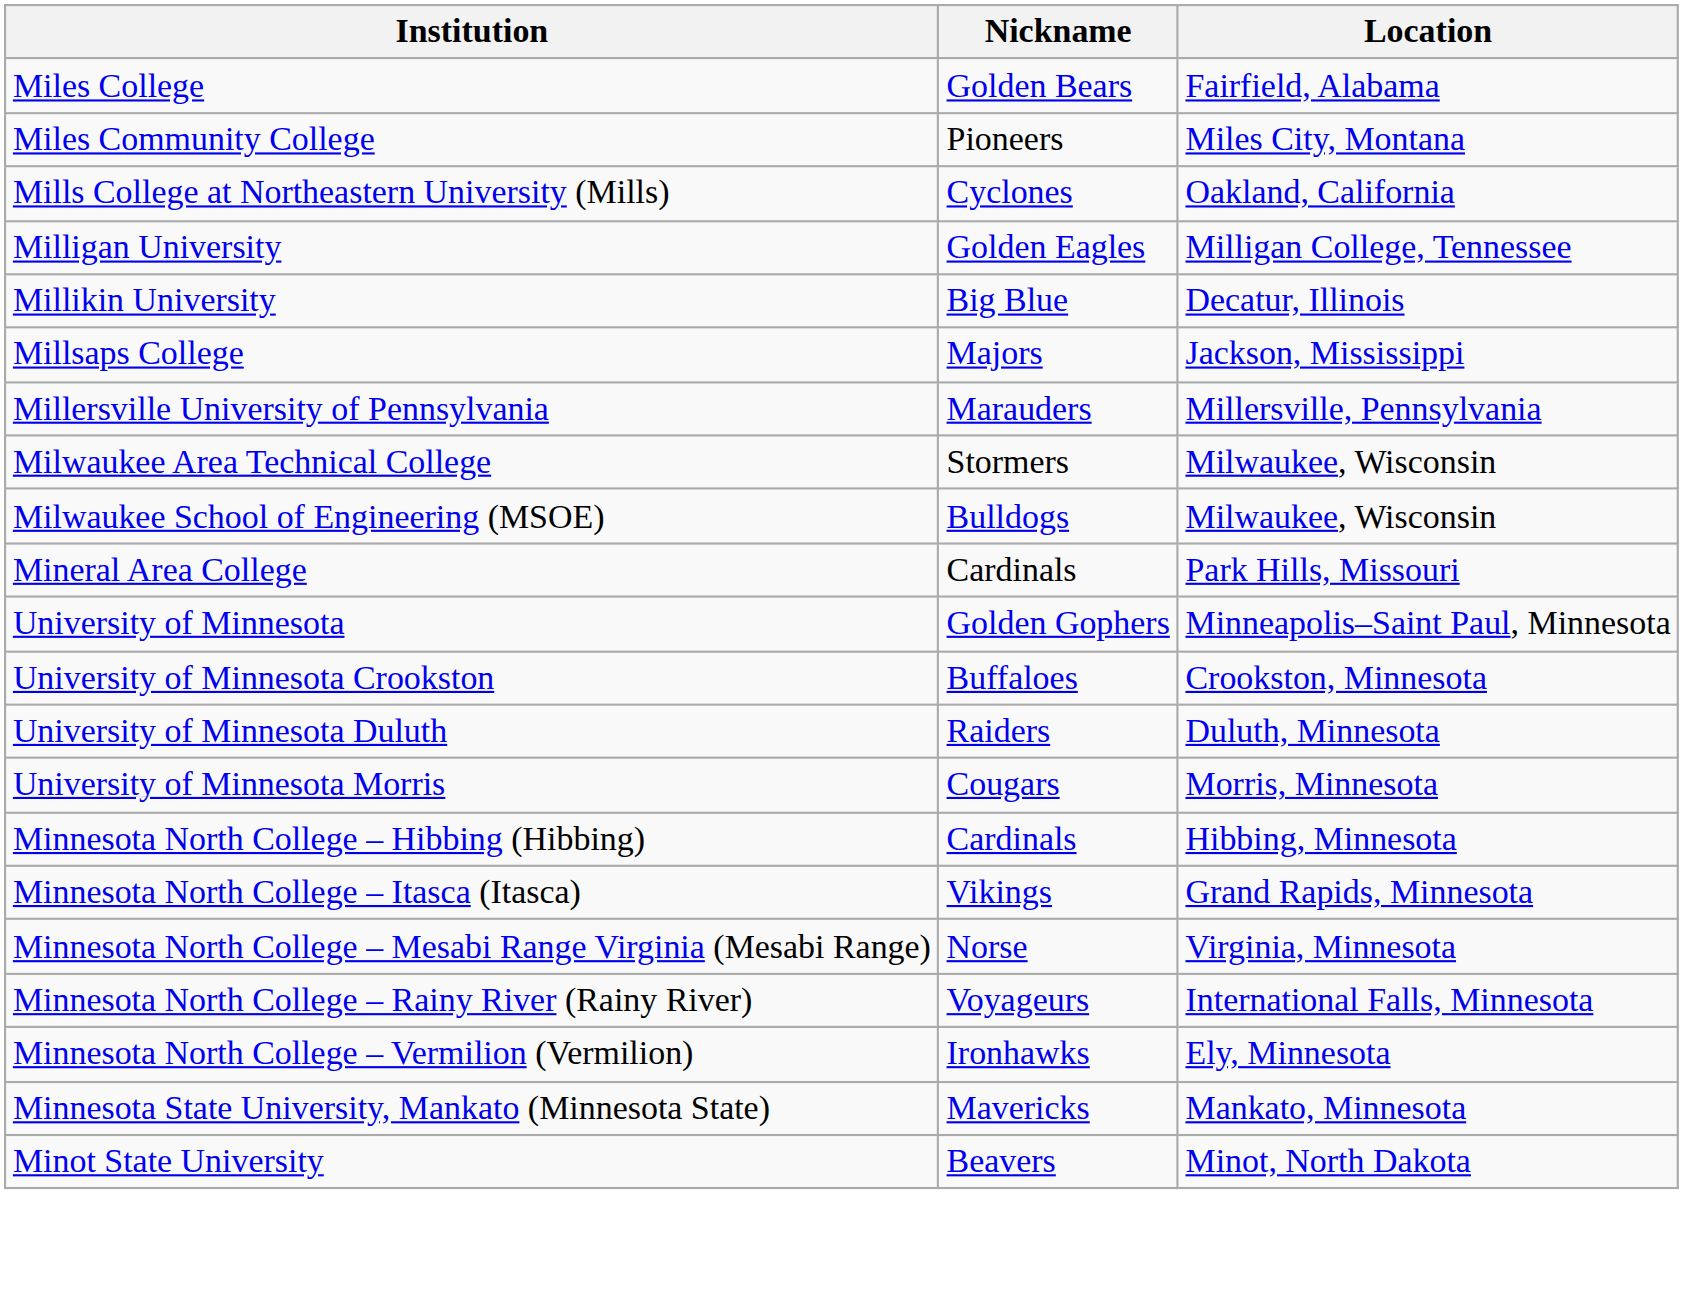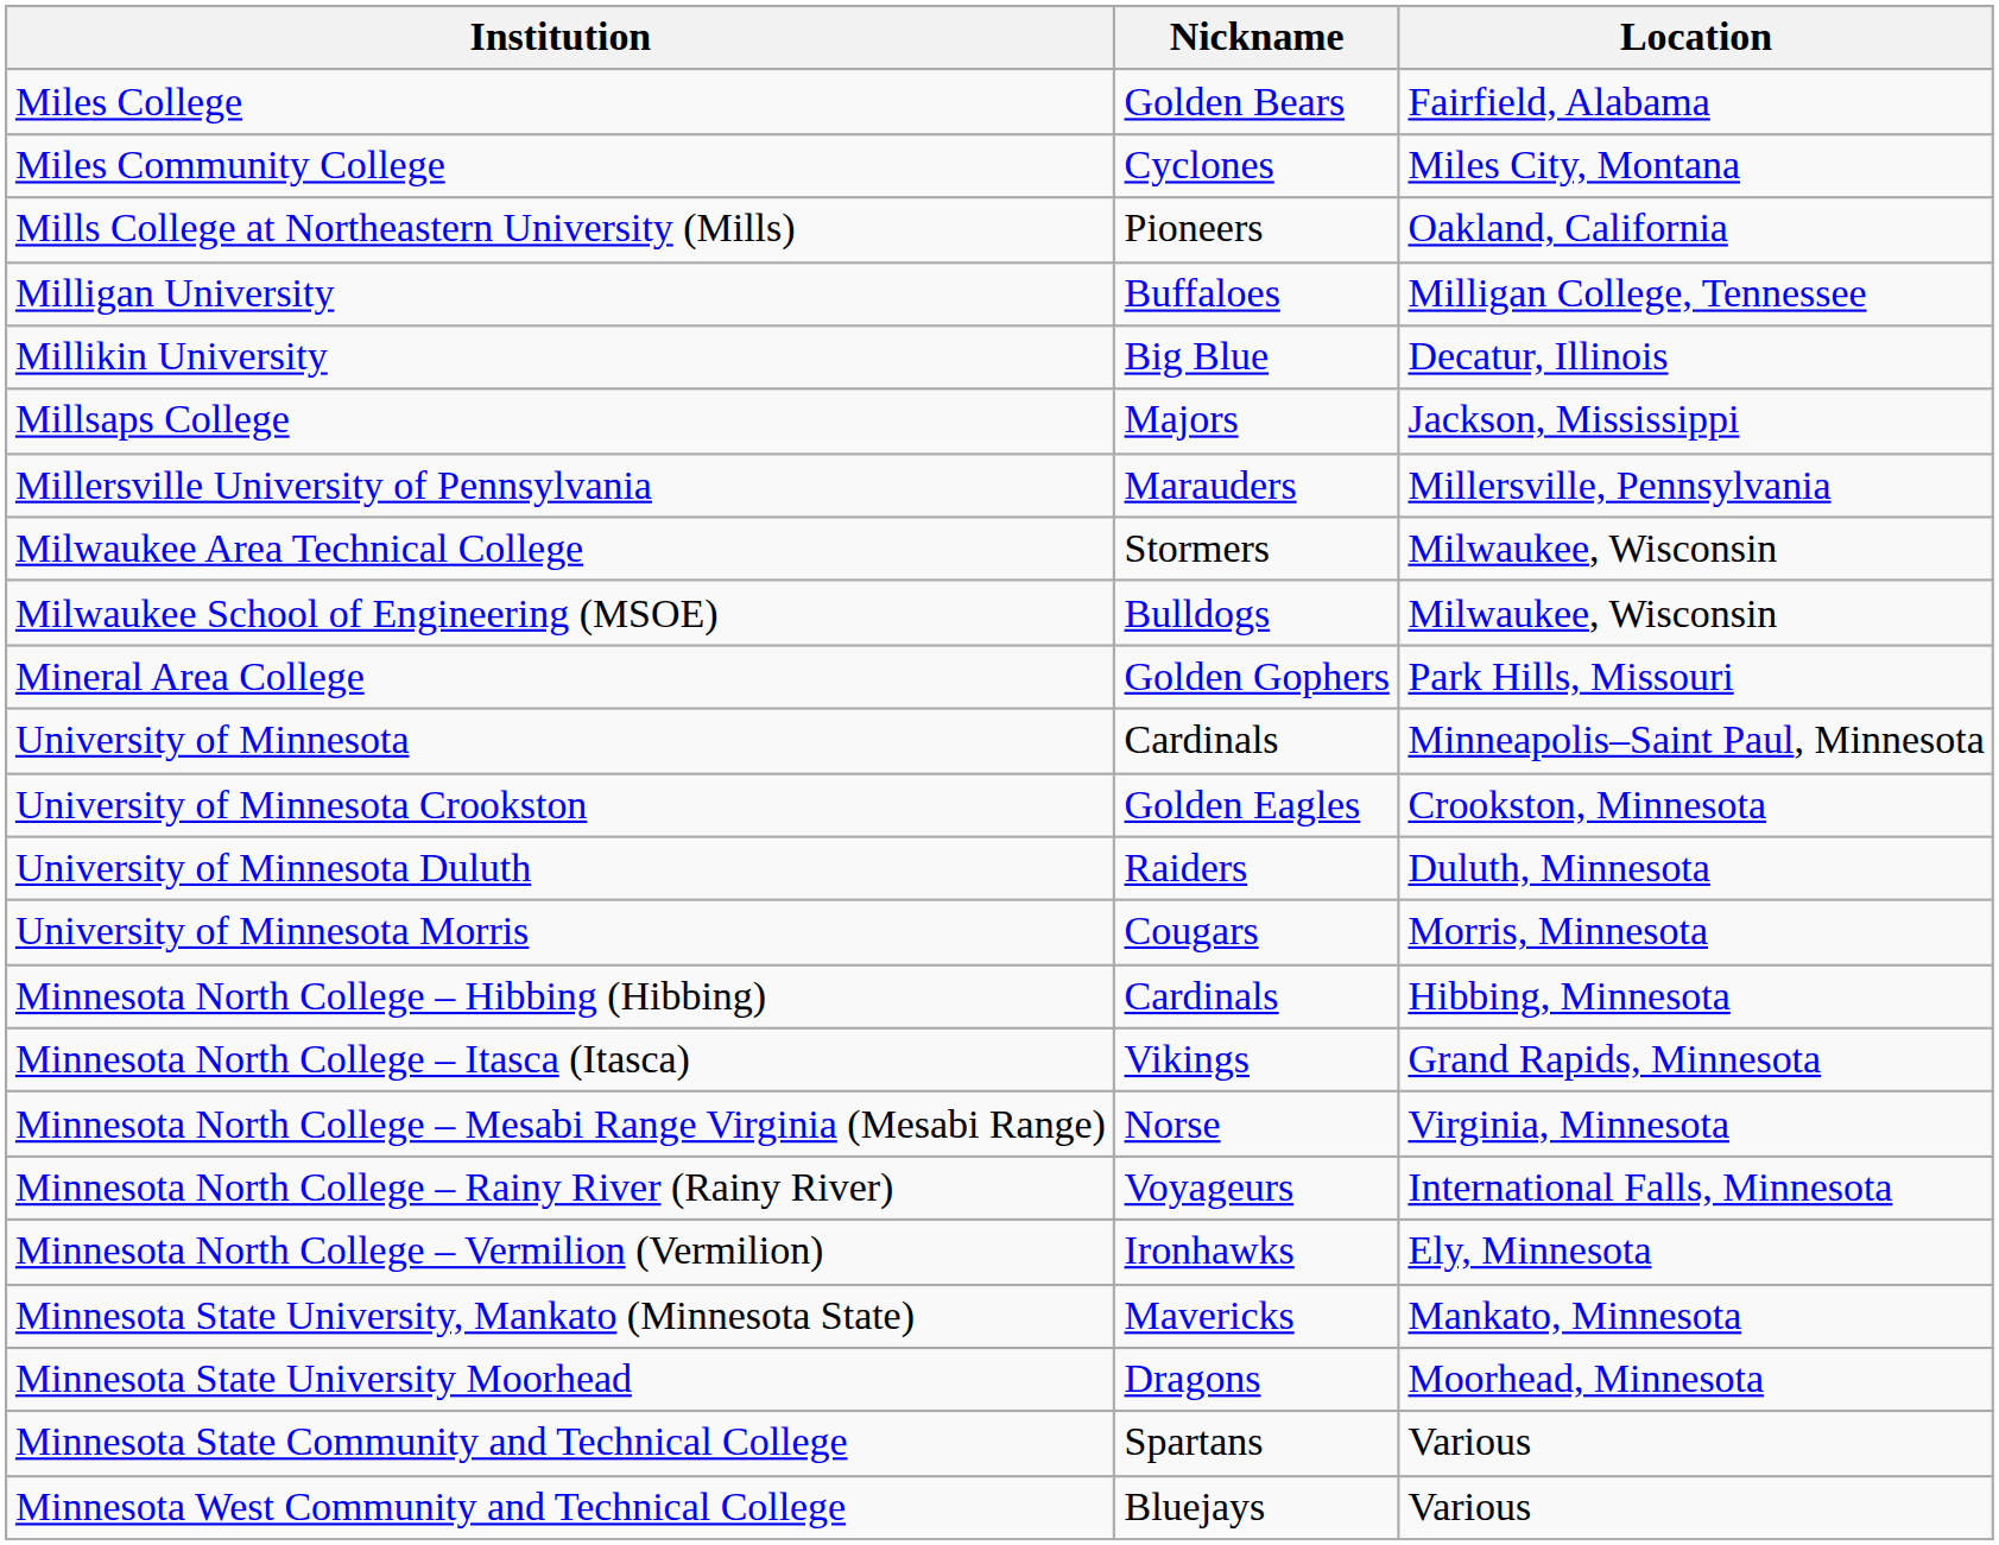 <table class="wikitable">
 <tr>
 <th>Institution</th>
 <th>Nickname</th>
 <th>Location</th>
 </tr>
 <tr>
 <td><a href='#'>Miles College</a></td>
 <td><a href='#'>Golden Bears</a></td>
 <td><a href='#'>Fairfield, Alabama</a></td>
 </tr>
 <tr>
 <td><a href='#'>Miles Community College</a></td>
-<td>Pioneers</td>
+<td><a href='#'>Cyclones</a></td>
 <td><a href='#'>Miles City, Montana</a></td>
 </tr>
 <tr>
 <td><a href='#'>Mills College at Northeastern University</a> (Mills)</td>
-<td><a href='#'>Cyclones</a></td>
+<td>Pioneers</td>
 <td><a href='#'>Oakland, California</a></td>
 </tr>
 <tr>
 <td><a href='#'>Milligan University</a></td>
-<td><a href='#'>Golden Eagles</a></td>
+<td><a href='#'>Buffaloes</a></td>
 <td><a href='#'>Milligan College, Tennessee</a></td>
 </tr>
 <tr>
 <td><a href='#'>Millikin University</a></td>
 <td><a href='#'>Big Blue</a></td>
 <td><a href='#'>Decatur, Illinois</a></td>
 </tr>
 <tr>
 <td><a href='#'>Millsaps College</a></td>
 <td><a href='#'>Majors</a></td>
 <td><a href='#'>Jackson, Mississippi</a></td>
 </tr>
 <tr>
 <td><a href='#'>Millersville University of Pennsylvania</a></td>
 <td><a href='#'>Marauders</a></td>
 <td><a href='#'>Millersville, Pennsylvania</a></td>
 </tr>
 <tr>
 <td><a href='#'>Milwaukee Area Technical College</a></td>
 <td>Stormers</td>
 <td><a href='#'>Milwaukee</a>, Wisconsin</td>
 </tr>
 <tr>
 <td><a href='#'>Milwaukee School of Engineering</a> (MSOE)</td>
 <td><a href='#'>Bulldogs</a></td>
 <td><a href='#'>Milwaukee</a>, Wisconsin</td>
 </tr>
 <tr>
 <td><a href='#'>Mineral Area College</a></td>
-<td>Cardinals</td>
+<td><a href='#'>Golden Gophers</a></td>
 <td><a href='#'>Park Hills, Missouri</a></td>
 </tr>
 <tr>
 <td><a href='#'>University of Minnesota</a></td>
-<td><a href='#'>Golden Gophers</a></td>
+<td>Cardinals</td>
 <td><a href='#'>Minneapolis–Saint Paul</a>, Minnesota</td>
 </tr>
 <tr>
 <td><a href='#'>University of Minnesota Crookston</a></td>
-<td><a href='#'>Buffaloes</a></td>
+<td><a href='#'>Golden Eagles</a></td>
 <td><a href='#'>Crookston, Minnesota</a></td>
 </tr>
 <tr>
 <td><a href='#'>University of Minnesota Duluth</a></td>
 <td><a href='#'>Raiders</a></td>
 <td><a href='#'>Duluth, Minnesota</a></td>
 </tr>
 <tr>
 <td><a href='#'>University of Minnesota Morris</a></td>
 <td><a href='#'>Cougars</a></td>
 <td><a href='#'>Morris, Minnesota</a></td>
 </tr>
 <tr>
 <td><a href='#'>Minnesota North College – Hibbing</a> (Hibbing)</td>
 <td><a href='#'>Cardinals</a></td>
 <td><a href='#'>Hibbing, Minnesota</a></td>
 </tr>
 <tr>
 <td><a href='#'>Minnesota North College – Itasca</a> (Itasca)</td>
 <td><a href='#'>Vikings</a></td>
 <td><a href='#'>Grand Rapids, Minnesota</a></td>
 </tr>
 <tr>
 <td><a href='#'>Minnesota North College – Mesabi Range Virginia</a> (Mesabi Range)</td>
 <td><a href='#'>Norse</a></td>
 <td><a href='#'>Virginia, Minnesota</a></td>
 </tr>
 <tr>
 <td><a href='#'>Minnesota North College – Rainy River</a> (Rainy River)</td>
 <td><a href='#'>Voyageurs</a></td>
 <td><a href='#'>International Falls, Minnesota</a></td>
 </tr>
 <tr>
 <td><a href='#'>Minnesota North College – Vermilion</a> (Vermilion)</td>
 <td><a href='#'>Ironhawks</a></td>
 <td><a href='#'>Ely, Minnesota</a></td>
 </tr>
 <tr>
 <td><a href='#'>Minnesota State University, Mankato</a> (Minnesota State)</td>
 <td><a href='#'>Mavericks</a></td>
 <td><a href='#'>Mankato, Minnesota</a></td>
 </tr>
 <tr>
-<td><a href='#'>Minot State University</a></td>
-<td><a href='#'>Beavers</a></td>
-<td><a href='#'>Minot, North Dakota</a></td>
+<td><a href='#'>Minnesota State University Moorhead</a></td>
+<td><a href='#'>Dragons</a></td>
+<td><a href='#'>Moorhead, Minnesota</a></td>
+</tr>
+<tr>
+<td><a href='#'>Minnesota State Community and Technical College</a></td>
+<td>Spartans</td>
+<td>Various</td>
+</tr>
+<tr>
+<td><a href='#'>Minnesota West Community and Technical College</a></td>
+<td>Bluejays</td>
+<td>Various</td>
 </tr>
 </table>
